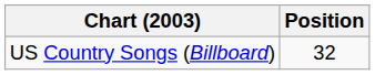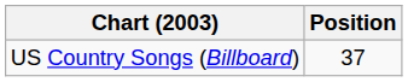 <table class="wikitable">
 <tr>
 <th scope="col">Chart (2003)</th>
 <th scope="col">Position</th>
 </tr>
 <tr>
 <td>US <a href='#'>Country Songs</a> (<em><a href='#'>Billboard</a></em>)</td>
-<td align="center">32</td>
+<td align="center">37</td>
 </tr>
 </table>
